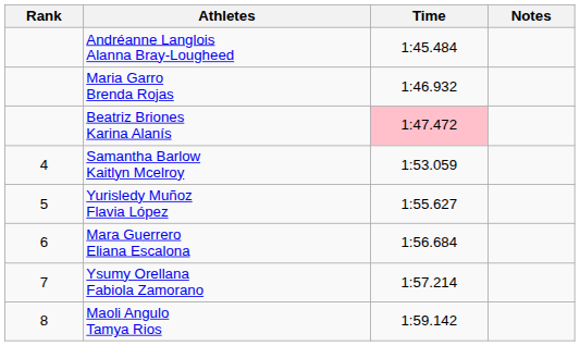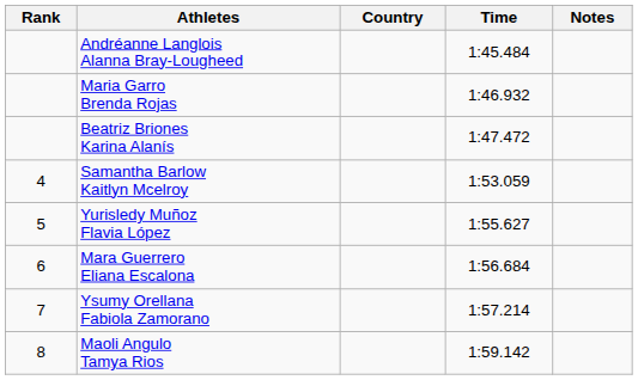 <table class="wikitable" width=50% style="text-align:center">
 <tr>
 <th>Rank</th>
 <th>Athletes</th>
+<th>Country</th>
 <th>Time</th>
 <th>Notes</th>
 </tr>
 <tr>
 <td></td>
 <td align=left><a href='#'>Andréanne Langlois</a><br><a href='#'>Alanna Bray-Lougheed</a></td>
+<td align=left></td>
 <td>1:45.484</td>
 <td></td>
 </tr>
 <tr>
 <td></td>
 <td align=left><a href='#'>Maria Garro</a><br><a href='#'>Brenda Rojas</a></td>
+<td align=left></td>
 <td>1:46.932</td>
 <td></td>
 </tr>
 <tr>
 <td></td>
 <td align=left><a href='#'>Beatriz Briones</a><br><a href='#'>Karina Alanís</a></td>
-<td style="background: pink;">1:47.472</td>
+<td align=left></td>
+<td>1:47.472</td>
 <td></td>
 </tr>
 <tr>
 <td>4</td>
 <td align=left><a href='#'>Samantha Barlow</a><br><a href='#'>Kaitlyn Mcelroy</a></td>
+<td align=left></td>
 <td>1:53.059</td>
 <td></td>
 </tr>
 <tr>
 <td>5</td>
 <td align=left><a href='#'>Yurisledy Muñoz</a><br><a href='#'>Flavia López</a></td>
+<td align=left></td>
 <td>1:55.627</td>
 <td></td>
 </tr>
 <tr>
 <td>6</td>
 <td align=left><a href='#'>Mara Guerrero</a><br><a href='#'>Eliana Escalona</a></td>
+<td align=left></td>
 <td>1:56.684</td>
 <td></td>
 </tr>
 <tr>
 <td>7</td>
 <td align=left><a href='#'>Ysumy Orellana</a><br><a href='#'>Fabiola Zamorano</a></td>
+<td align=left></td>
 <td>1:57.214</td>
 <td></td>
 </tr>
 <tr>
 <td>8</td>
 <td align=left><a href='#'>Maoli Angulo</a><br><a href='#'>Tamya Rios</a></td>
+<td align=left></td>
 <td>1:59.142</td>
 <td></td>
 </tr>
 </table>
